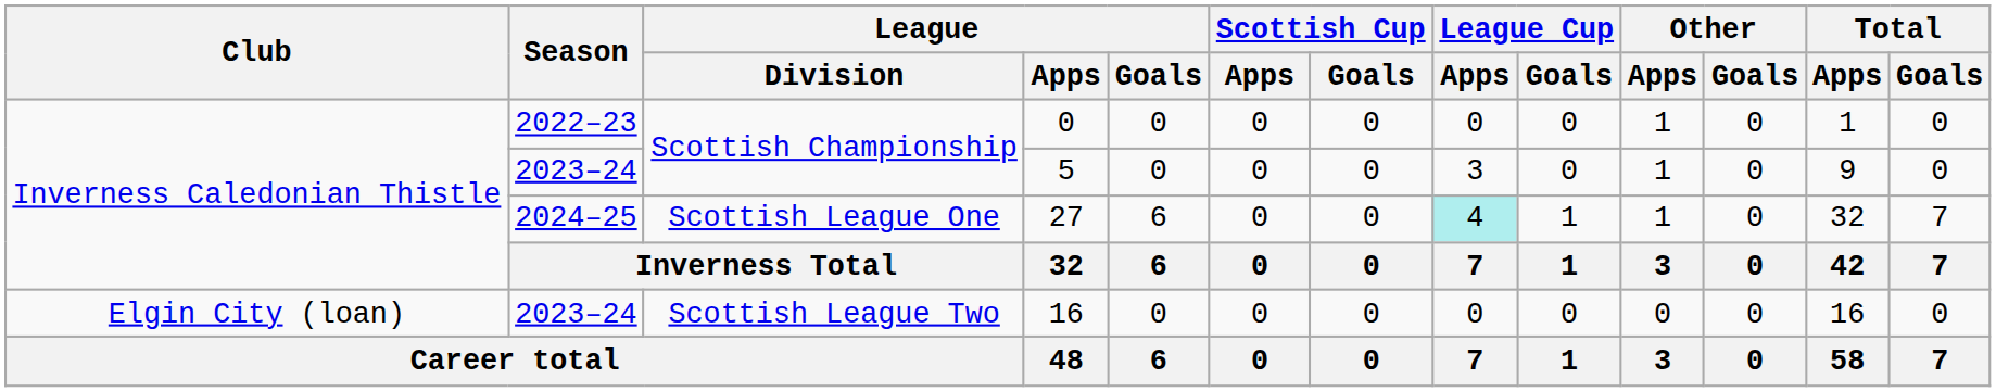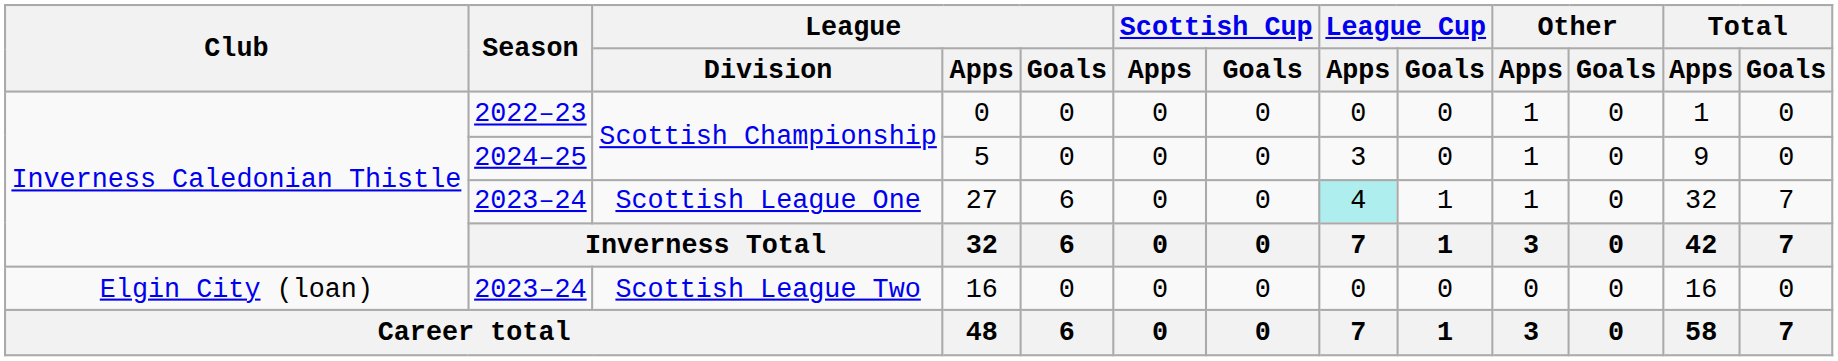 <table class="wikitable" style="text-align:center">
 <tr>
 <th rowspan="2">Club</th>
 <th rowspan="2">Season</th>
 <th colspan="3">League</th>
 <th colspan="2"><a href='#'>Scottish Cup</a></th>
 <th colspan="2"><a href='#'>League Cup</a></th>
 <th colspan="2">Other</th>
 <th colspan="2">Total</th>
 </tr>
 <tr>
 <th>Division</th>
 <th>Apps</th>
 <th>Goals</th>
 <th>Apps</th>
 <th>Goals</th>
 <th>Apps</th>
 <th>Goals</th>
 <th>Apps</th>
 <th>Goals</th>
 <th>Apps</th>
 <th>Goals</th>
 </tr>
 <tr>
 <td rowspan="4"><a href='#'>Inverness Caledonian Thistle</a></td>
 <td><a href='#'>2022–23</a></td>
 <td rowspan="2"><a href='#'>Scottish Championship</a></td>
 <td>0</td>
 <td>0</td>
 <td>0</td>
 <td>0</td>
 <td>0</td>
 <td>0</td>
 <td>1</td>
 <td>0</td>
 <td>1</td>
 <td>0</td>
 </tr>
 <tr>
-<td><a href='#'>2023–24</a></td>
+<td><a href='#'>2024–25</a></td>
 <td>5</td>
 <td>0</td>
 <td>0</td>
 <td>0</td>
 <td>3</td>
 <td>0</td>
 <td>1</td>
 <td>0</td>
 <td>9</td>
 <td>0</td>
 </tr>
 <tr>
-<td><a href='#'>2024–25</a></td>
+<td><a href='#'>2023–24</a></td>
 <td><a href='#'>Scottish League One</a></td>
 <td>27</td>
 <td>6</td>
 <td>0</td>
 <td>0</td>
 <td style="background: paleturquoise;">4</td>
 <td>1</td>
 <td>1</td>
 <td>0</td>
 <td>32</td>
 <td>7</td>
 </tr>
 <tr>
 <th colspan="2">Inverness Total</th>
 <th>32</th>
 <th>6</th>
 <th>0</th>
 <th>0</th>
 <th>7</th>
 <th>1</th>
 <th>3</th>
 <th 0!>0</th>
 <th>42</th>
 <th>7</th>
 </tr>
 <tr>
 <td rowspan="1"><a href='#'>Elgin City</a> (loan)</td>
 <td><a href='#'>2023–24</a></td>
 <td><a href='#'>Scottish League Two</a></td>
 <td>16</td>
 <td>0</td>
 <td>0</td>
 <td>0</td>
 <td>0</td>
 <td>0</td>
 <td>0</td>
 <td>0</td>
 <td>16</td>
 <td>0</td>
 </tr>
 <tr>
 <th colspan="3">Career total</th>
 <th>48</th>
 <th>6</th>
 <th>0</th>
 <th>0</th>
 <th>7</th>
 <th>1</th>
 <th>3</th>
 <th>0</th>
 <th>58</th>
 <th>7</th>
 </tr>
 </table>
